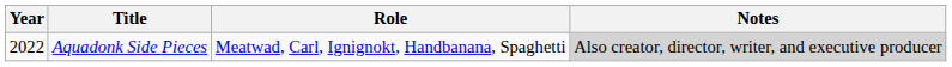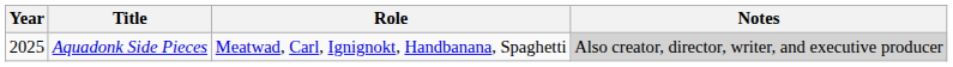 <table class="wikitable sortable">
 <tr>
 <th>Year</th>
 <th>Title</th>
 <th>Role</th>
 <th class="unsortable">Notes</th>
 </tr>
 <tr>
-<td>2022</td>
+<td>2025</td>
 <td><em><a href='#'>Aquadonk Side Pieces</a></em></td>
 <td><a href='#'>Meatwad</a>, <a href='#'>Carl</a>, <a href='#'>Ignignokt</a>, <a href='#'>Handbanana</a>, Spaghetti</td>
 <td style="background: lightgrey;">Also creator, director, writer, and executive producer</td>
 </tr>
 </table>
